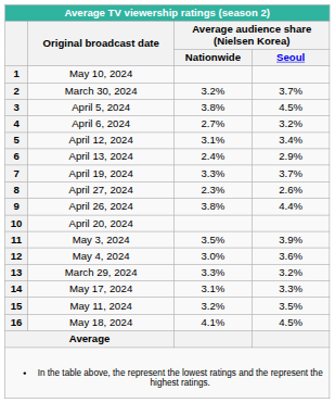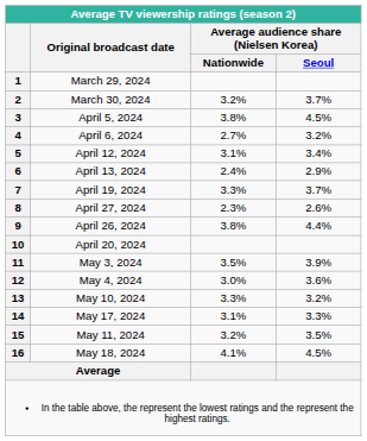 <table role="presentation" class="wikitable mw-collapsible mw-collapsed" style="text-align:center; max-width:500px; margin-left:auto; margin-right:auto">
 <tr>
 <th colspan="5" style="background:#30B39F; color:white">Average TV viewership ratings (season 2)</th>
 </tr>
 <tr>
 <th rowspan="2" scope="col"></th>
 <th rowspan="2" scope="col">Original broadcast date</th>
 <th colspan="2" scope="col">Average audience share<br>(Nielsen Korea)</th>
 </tr>
 <tr>
 <th scope="col" style="width:7em">Nationwide</th>
 <th scope="col" style="width:7em"><a href='#'>Seoul</a></th>
 </tr>
 <tr>
 <th scope="col">1</th>
-<td>May 10, 2024</td>
+<td>March 29, 2024</td>
 <td><strong></strong> </td>
 <td><strong></strong> </td>
 </tr>
 <tr>
 <th scope="col">2</th>
 <td>March 30, 2024</td>
 <td>3.2% </td>
 <td>3.7% </td>
 </tr>
 <tr>
 <th scope="col">3</th>
 <td>April 5, 2024</td>
 <td>3.8% </td>
 <td>4.5% </td>
 </tr>
 <tr>
 <th scope="col">4</th>
 <td>April 6, 2024</td>
 <td>2.7% </td>
 <td>3.2% </td>
 </tr>
 <tr>
 <th scope="col">5</th>
 <td>April 12, 2024</td>
 <td>3.1% </td>
 <td>3.4% </td>
 </tr>
 <tr>
 <th scope="col">6</th>
 <td>April 13, 2024</td>
 <td>2.4% </td>
 <td>2.9% </td>
 </tr>
 <tr>
 <th scope="col">7</th>
 <td>April 19, 2024</td>
 <td>3.3% </td>
 <td>3.7% </td>
 </tr>
 <tr>
 <th scope="col">8</th>
 <td>April 27, 2024</td>
 <td>2.3% </td>
 <td>2.6% </td>
 </tr>
 <tr>
 <th scope="col">9</th>
 <td>April 26, 2024</td>
 <td>3.8% </td>
 <td>4.4% </td>
 </tr>
 <tr>
 <th scope="col">10</th>
 <td>April 20, 2024</td>
 <td><strong></strong> </td>
 <td><strong></strong> </td>
 </tr>
 <tr>
 <th scope="col">11</th>
 <td>May 3, 2024</td>
 <td>3.5% </td>
 <td>3.9% </td>
 </tr>
 <tr>
 <th scope="col">12</th>
 <td>May 4, 2024</td>
 <td>3.0% </td>
 <td>3.6% </td>
 </tr>
 <tr>
 <th scope="col">13</th>
-<td>March 29, 2024</td>
+<td>May 10, 2024</td>
 <td>3.3% </td>
 <td>3.2% </td>
 </tr>
 <tr>
 <th scope="col">14</th>
 <td>May 17, 2024</td>
 <td>3.1% </td>
 <td>3.3% </td>
 </tr>
 <tr>
 <th scope="col">15</th>
 <td>May 11, 2024</td>
 <td>3.2% </td>
 <td>3.5% </td>
 </tr>
 <tr>
 <th scope="col">16</th>
 <td>May 18, 2024</td>
 <td>4.1% </td>
 <td>4.5% </td>
 </tr>
 <tr>
 <th colspan="2">Average</th>
 <th scope="col"></th>
 <th scope="col"></th>
 </tr>
 <tr>
 <td colspan="4" style="font-size:85%"><br><ul><li>In the table above, the <strong></strong> represent the lowest ratings and the <strong></strong> represent the highest ratings.</li></ul></td>
 </tr>
 </table>
